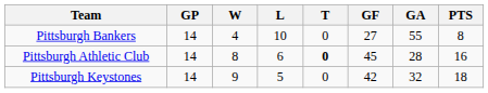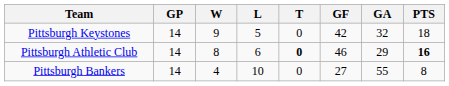 <table class="wikitable" style="text-align:center;">
 <tr>
 <th style="width:12em">Team</th>
 <th style="width:3em">GP</th>
 <th style="width:3em">W</th>
 <th style="width:3em">L</th>
 <th style="width:3em">T</th>
 <th style="width:3em">GF</th>
 <th style="width:3em">GA</th>
 <th style="width:3em">PTS</th>
 </tr>
 <tr>
+<td><a href='#'>Pittsburgh Keystones</a></td>
+<td>14</td>
+<td>9</td>
+<td>5</td>
+<td>0</td>
+<td>42</td>
+<td>32</td>
+<td>18</td>
+</tr>
+<tr>
+<td><a href='#'>Pittsburgh Athletic Club</a></td>
+<td>14</td>
+<td>8</td>
+<td>6</td>
+<td><strong>0</strong></td>
+<td>46</td>
+<td>29</td>
+<td><strong>16</strong></td>
+</tr>
+<tr>
 <td><a href='#'>Pittsburgh Bankers</a></td>
 <td>14</td>
 <td>4</td>
 <td>10</td>
 <td>0</td>
 <td>27</td>
 <td>55</td>
 <td>8</td>
 </tr>
-<tr>
-<td><a href='#'>Pittsburgh Athletic Club</a></td>
-<td>14</td>
-<td>8</td>
-<td>6</td>
-<td><strong>0</strong></td>
-<td>45</td>
-<td>28</td>
-<td>16</td>
-</tr>
-<tr>
-<td><a href='#'>Pittsburgh Keystones</a></td>
-<td>14</td>
-<td>9</td>
-<td>5</td>
-<td>0</td>
-<td>42</td>
-<td>32</td>
-<td>18</td>
-</tr>
 </table>
